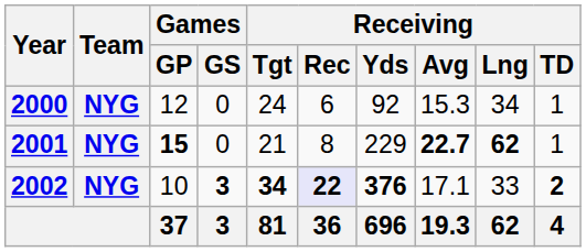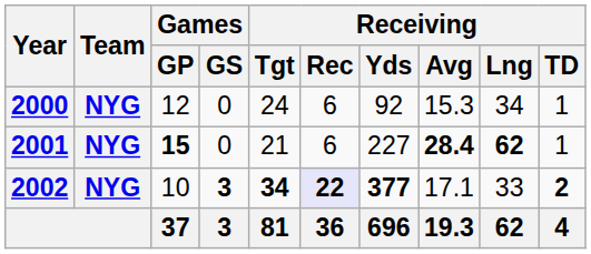 <table class="wikitable" style="text-align:center">
 <tr>
 <th rowspan="2">Year</th>
 <th rowspan="2">Team</th>
 <th colspan="2">Games</th>
 <th colspan="6">Receiving</th>
 </tr>
 <tr>
 <th>GP</th>
 <th>GS</th>
 <th>Tgt</th>
 <th>Rec</th>
 <th>Yds</th>
 <th>Avg</th>
 <th>Lng</th>
 <th>TD</th>
 </tr>
 <tr>
 <th><a href='#'>2000</a></th>
 <th><a href='#'>NYG</a></th>
 <td>12</td>
 <td>0</td>
 <td>24</td>
 <td>6</td>
 <td>92</td>
 <td>15.3</td>
 <td>34</td>
 <td>1</td>
 </tr>
 <tr>
 <th><a href='#'>2001</a></th>
 <th><a href='#'>NYG</a></th>
 <td><strong>15</strong></td>
 <td>0</td>
 <td>21</td>
-<td>8</td>
-<td>229</td>
-<td><strong>22.7</strong></td>
+<td>6</td>
+<td>227</td>
+<td><strong>28.4</strong></td>
 <td><strong>62</strong></td>
 <td>1</td>
 </tr>
 <tr>
 <th><a href='#'>2002</a></th>
 <th><a href='#'>NYG</a></th>
 <td>10</td>
 <td><strong>3</strong></td>
 <td><strong>34</strong></td>
 <td style="background: lavender;"><strong>22</strong></td>
-<td><strong>376</strong></td>
+<td><strong>377</strong></td>
 <td>17.1</td>
 <td>33</td>
 <td><strong>2</strong></td>
 </tr>
 <tr>
 <th colspan="2"></th>
 <th>37</th>
 <th>3</th>
 <th>81</th>
 <th>36</th>
 <th>696</th>
 <th>19.3</th>
 <th>62</th>
 <th>4</th>
 </tr>
 </table>
